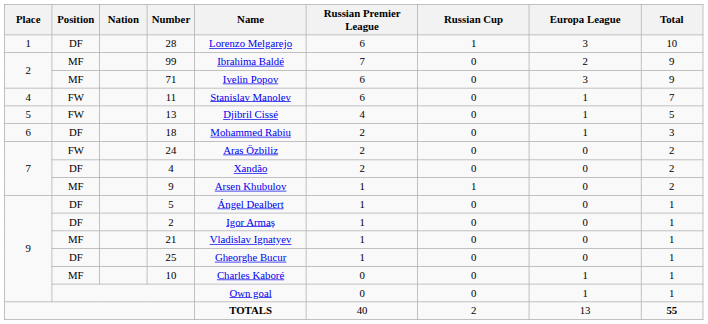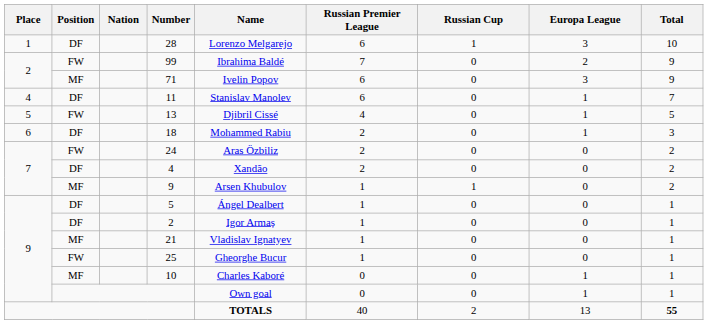 <table class="wikitable" style="font-size: 95%; text-align: center;">
 <tr>
 <th width=60>Place</th>
 <th width=60>Position</th>
 <th width=60>Nation</th>
 <th width=60>Number</th>
 <th width=150>Name</th>
 <th width=150>Russian Premier League</th>
 <th width=150>Russian Cup</th>
 <th width=150>Europa League</th>
 <th width=80><strong>Total</strong></th>
 </tr>
 <tr>
 <td>1</td>
 <td>DF</td>
 <td></td>
 <td>28</td>
 <td><a href='#'>Lorenzo Melgarejo</a></td>
 <td>6</td>
 <td>1</td>
 <td>3</td>
 <td>10</td>
 </tr>
 <tr>
 <td rowspan=2>2</td>
-<td>MF</td>
+<td>FW</td>
 <td></td>
 <td>99</td>
 <td><a href='#'>Ibrahima Baldé</a></td>
 <td>7</td>
 <td>0</td>
 <td>2</td>
 <td>9</td>
 </tr>
 <tr>
 <td>MF</td>
 <td></td>
 <td>71</td>
 <td><a href='#'>Ivelin Popov</a></td>
 <td>6</td>
 <td>0</td>
 <td>3</td>
 <td>9</td>
 </tr>
 <tr>
 <td>4</td>
-<td>FW</td>
+<td>DF</td>
 <td></td>
 <td>11</td>
 <td><a href='#'>Stanislav Manolev</a></td>
 <td>6</td>
 <td>0</td>
 <td>1</td>
 <td>7</td>
 </tr>
 <tr>
 <td>5</td>
 <td>FW</td>
 <td></td>
 <td>13</td>
 <td><a href='#'>Djibril Cissé</a></td>
 <td>4</td>
 <td>0</td>
 <td>1</td>
 <td>5</td>
 </tr>
 <tr>
 <td>6</td>
 <td>DF</td>
 <td></td>
 <td>18</td>
 <td><a href='#'>Mohammed Rabiu</a></td>
 <td>2</td>
 <td>0</td>
 <td>1</td>
 <td>3</td>
 </tr>
 <tr>
 <td rowspan=3>7</td>
 <td>FW</td>
 <td></td>
 <td>24</td>
 <td><a href='#'>Aras Özbiliz</a></td>
 <td>2</td>
 <td>0</td>
 <td>0</td>
 <td>2</td>
 </tr>
 <tr>
 <td>DF</td>
 <td></td>
 <td>4</td>
 <td><a href='#'>Xandão</a></td>
 <td>2</td>
 <td>0</td>
 <td>0</td>
 <td>2</td>
 </tr>
 <tr>
 <td>MF</td>
 <td></td>
 <td>9</td>
 <td><a href='#'>Arsen Khubulov</a></td>
 <td>1</td>
 <td>1</td>
 <td>0</td>
 <td>2</td>
 </tr>
 <tr>
 <td rowspan=6>9</td>
 <td>DF</td>
 <td></td>
 <td>5</td>
 <td><a href='#'>Ángel Dealbert</a></td>
 <td>1</td>
 <td>0</td>
 <td>0</td>
 <td>1</td>
 </tr>
 <tr>
 <td>DF</td>
 <td></td>
 <td>2</td>
 <td><a href='#'>Igor Armaș</a></td>
 <td>1</td>
 <td>0</td>
 <td>0</td>
 <td>1</td>
 </tr>
 <tr>
 <td>MF</td>
 <td></td>
 <td>21</td>
 <td><a href='#'>Vladislav Ignatyev</a></td>
 <td>1</td>
 <td>0</td>
 <td>0</td>
 <td>1</td>
 </tr>
 <tr>
-<td>DF</td>
+<td>FW</td>
 <td></td>
 <td>25</td>
 <td><a href='#'>Gheorghe Bucur</a></td>
 <td>1</td>
 <td>0</td>
 <td>0</td>
 <td>1</td>
 </tr>
 <tr>
 <td>MF</td>
 <td></td>
 <td>10</td>
 <td><a href='#'>Charles Kaboré</a></td>
 <td>0</td>
 <td>0</td>
 <td>1</td>
 <td>1</td>
 </tr>
 <tr>
 <td colspan=3></td>
 <td><a href='#'>Own goal</a></td>
 <td>0</td>
 <td>0</td>
 <td>1</td>
 <td>1</td>
 </tr>
 <tr>
 <td colspan=4></td>
 <td><strong>TOTALS</strong></td>
 <td>40</td>
 <td>2</td>
 <td>13</td>
 <td><strong>55</strong></td>
 </tr>
 </table>
